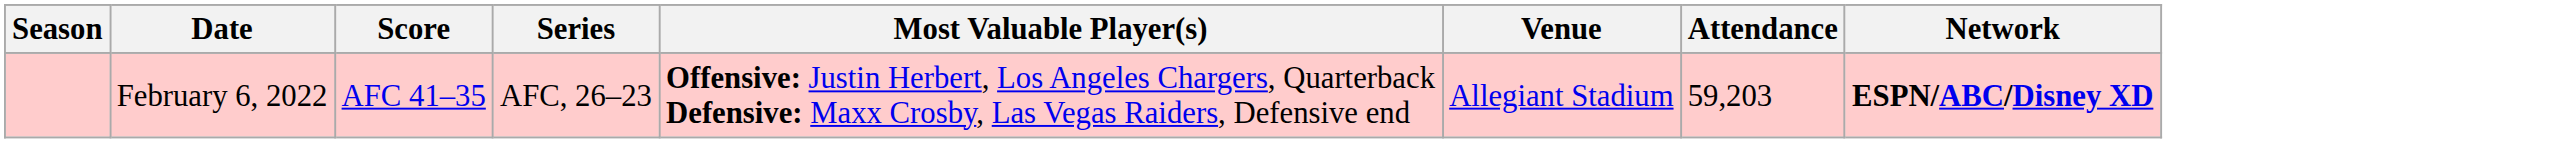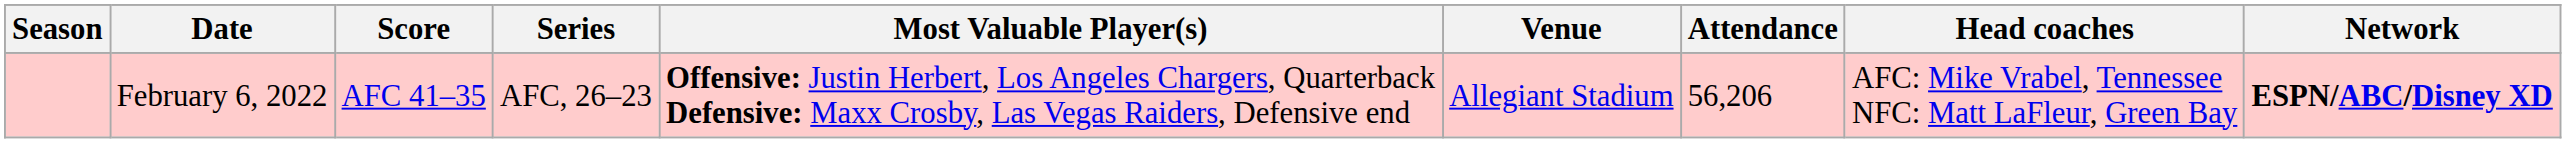 <table class="wikitable">
 <tr>
 <th>Season</th>
 <th>Date</th>
 <th>Score</th>
 <th>Series</th>
 <th>Most Valuable Player(s)</th>
 <th>Venue</th>
 <th>Attendance</th>
+<th>Head coaches</th>
 <th>Network</th>
 </tr>
 <tr style="background:#fcc">
 <td></td>
 <td>February 6, 2022</td>
 <td><a href='#'>AFC 41–35</a></td>
 <td>AFC, 26–23</td>
 <td><strong>Offensive:</strong> <a href='#'>Justin Herbert</a>, <a href='#'>Los Angeles Chargers</a>, Quarterback<br><strong>Defensive:</strong> <a href='#'>Maxx Crosby</a>, <a href='#'>Las Vegas Raiders</a>, Defensive end</td>
 <td><a href='#'>Allegiant Stadium</a></td>
-<td>59,203</td>
+<td>56,206</td>
+<td>AFC: <a href='#'>Mike Vrabel</a>, <a href='#'>Tennessee</a><br>NFC: <a href='#'>Matt LaFleur</a>, <a href='#'>Green Bay</a></td>
 <td><strong>ESPN/<a href='#'>ABC</a>/<a href='#'>Disney XD</a></strong></td>
 </tr>
 </table>
